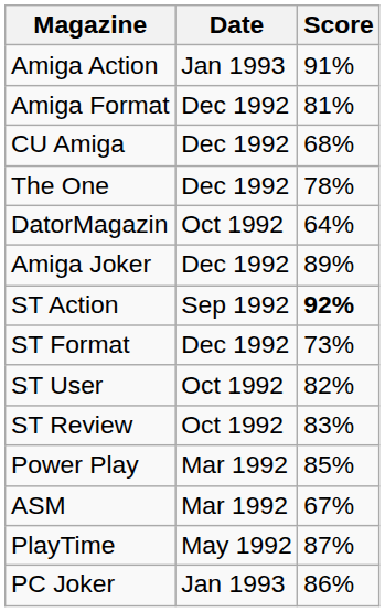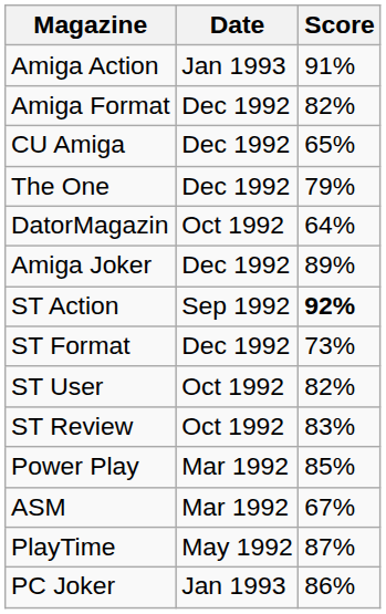 <table class="wikitable sortable">
 <tr>
 <th>Magazine</th>
 <th>Date</th>
 <th>Score</th>
 </tr>
 <tr>
 <td>Amiga Action</td>
 <td>Jan 1993</td>
 <td>91%</td>
 </tr>
 <tr>
 <td>Amiga Format</td>
 <td>Dec 1992</td>
-<td>81%</td>
+<td>82%</td>
 </tr>
 <tr>
 <td>CU Amiga</td>
 <td>Dec 1992</td>
-<td>68%</td>
+<td>65%</td>
 </tr>
 <tr>
 <td>The One</td>
 <td>Dec 1992</td>
-<td>78%</td>
+<td>79%</td>
 </tr>
 <tr>
 <td>DatorMagazin</td>
 <td>Oct 1992</td>
 <td>64%</td>
 </tr>
 <tr>
 <td>Amiga Joker</td>
 <td>Dec 1992</td>
 <td>89%</td>
 </tr>
 <tr>
 <td>ST Action</td>
 <td>Sep 1992</td>
 <td><strong>92%</strong></td>
 </tr>
 <tr>
 <td>ST Format</td>
 <td>Dec 1992</td>
 <td>73%</td>
 </tr>
 <tr>
 <td>ST User</td>
 <td>Oct 1992</td>
 <td>82%</td>
 </tr>
 <tr>
 <td>ST Review</td>
 <td>Oct 1992</td>
 <td>83%</td>
 </tr>
 <tr>
 <td>Power Play</td>
 <td>Mar 1992</td>
 <td>85%</td>
 </tr>
 <tr>
 <td>ASM</td>
 <td>Mar 1992</td>
 <td>67%</td>
 </tr>
 <tr>
 <td>PlayTime</td>
 <td>May 1992</td>
 <td>87%</td>
 </tr>
 <tr>
 <td>PC Joker</td>
 <td>Jan 1993</td>
 <td>86%</td>
 </tr>
 </table>
